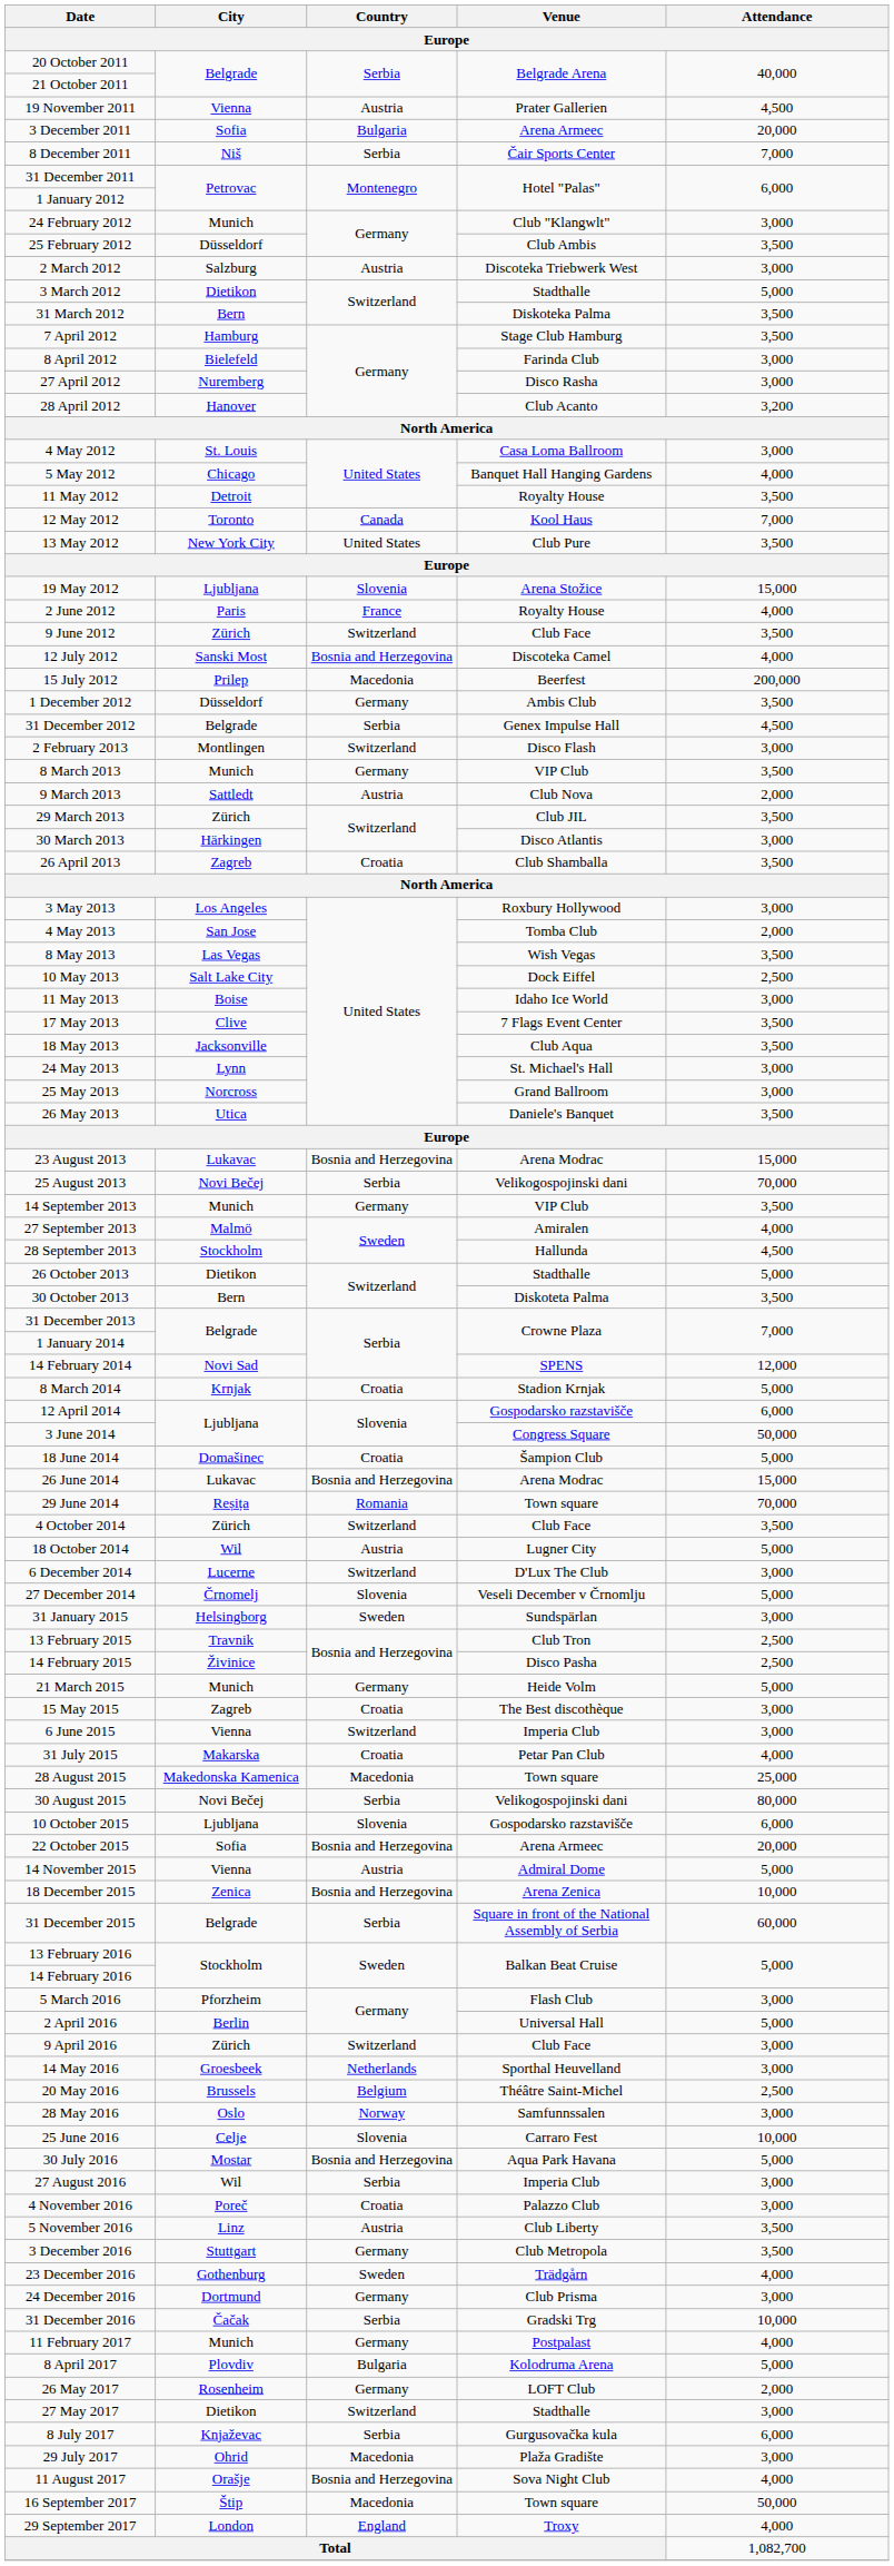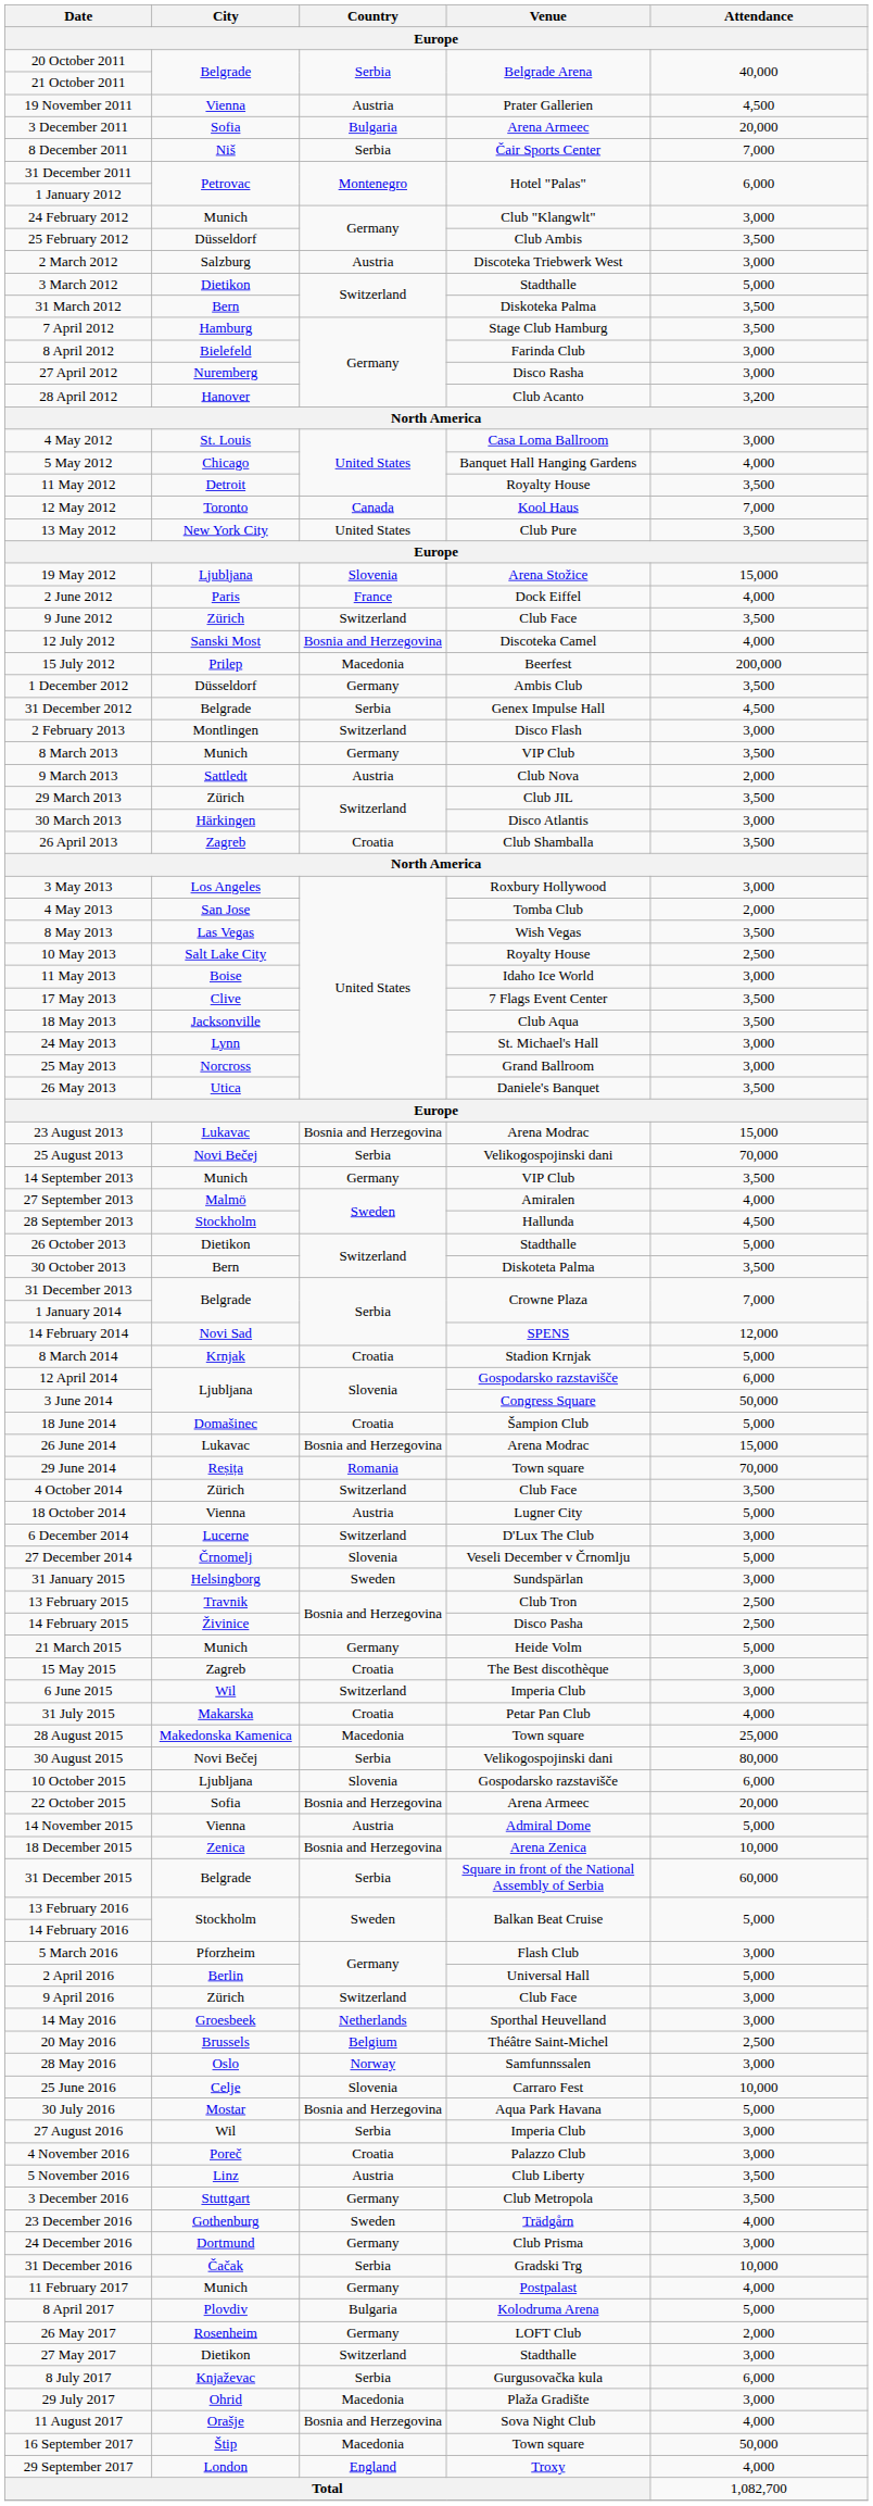 <table class="wikitable" style="text-align:center;">
 <tr>
 <th scope="col" style="width:10em;">Date</th>
 <th scope="col" style="width:10em;">City</th>
 <th scope="col" style="width:10em;">Country</th>
 <th scope="col" style="width:14em;">Venue</th>
 <th scope="col" style="width:15em;">Attendance</th>
 </tr>
 <tr>
 <th colspan="5"><strong>Europe</strong></th>
 </tr>
 <tr>
 <td>20 October 2011</td>
 <td rowspan="2"><a href='#'>Belgrade</a></td>
 <td rowspan="2"><a href='#'>Serbia</a></td>
 <td rowspan="2"><a href='#'>Belgrade Arena</a></td>
 <td rowspan="2">40,000</td>
 </tr>
 <tr>
 <td>21 October 2011</td>
 </tr>
 <tr>
 <td>19 November 2011</td>
 <td><a href='#'>Vienna</a></td>
 <td>Austria</td>
 <td>Prater Gallerien</td>
 <td>4,500</td>
 </tr>
 <tr>
 <td>3 December 2011</td>
 <td><a href='#'>Sofia</a></td>
 <td><a href='#'>Bulgaria</a></td>
 <td><a href='#'>Arena Armeec</a></td>
 <td>20,000</td>
 </tr>
 <tr>
 <td>8 December 2011</td>
 <td><a href='#'>Niš</a></td>
 <td>Serbia</td>
 <td><a href='#'>Čair Sports Center</a></td>
 <td>7,000</td>
 </tr>
 <tr>
 <td>31 December 2011</td>
 <td rowspan="2"><a href='#'>Petrovac</a></td>
 <td rowspan="2"><a href='#'>Montenegro</a></td>
 <td rowspan="2">Hotel "Palas"</td>
 <td rowspan="2">6,000</td>
 </tr>
 <tr>
 <td>1 January 2012</td>
 </tr>
 <tr>
 <td>24 February 2012</td>
 <td>Munich</td>
 <td rowspan="2">Germany</td>
 <td>Club "Klangwlt"</td>
 <td>3,000</td>
 </tr>
 <tr>
 <td>25 February 2012</td>
 <td>Düsseldorf</td>
 <td>Club Ambis</td>
 <td>3,500</td>
 </tr>
 <tr>
 <td>2 March 2012</td>
 <td>Salzburg</td>
 <td>Austria</td>
 <td>Discoteka Triebwerk West</td>
 <td>3,000</td>
 </tr>
 <tr>
 <td>3 March 2012</td>
 <td><a href='#'>Dietikon</a></td>
 <td rowspan="2">Switzerland</td>
 <td>Stadthalle</td>
 <td>5,000</td>
 </tr>
 <tr>
 <td>31 March 2012</td>
 <td><a href='#'>Bern</a></td>
 <td>Diskoteka Palma</td>
 <td>3,500</td>
 </tr>
 <tr>
 <td>7 April 2012</td>
 <td><a href='#'>Hamburg</a></td>
 <td rowspan="4">Germany</td>
 <td>Stage Club Hamburg</td>
 <td>3,500</td>
 </tr>
 <tr>
 <td>8 April 2012</td>
 <td><a href='#'>Bielefeld</a></td>
 <td>Farinda Club</td>
 <td>3,000</td>
 </tr>
 <tr>
 <td>27 April 2012</td>
 <td><a href='#'>Nuremberg</a></td>
 <td>Disco Rasha</td>
 <td>3,000</td>
 </tr>
 <tr>
 <td>28 April 2012</td>
 <td><a href='#'>Hanover</a></td>
 <td>Club Acanto</td>
 <td>3,200</td>
 </tr>
 <tr>
 <th colspan="5"><strong>North America</strong></th>
 </tr>
 <tr>
 <td>4 May 2012</td>
 <td><a href='#'>St. Louis</a></td>
 <td rowspan="3"><a href='#'>United States</a></td>
 <td><a href='#'>Casa Loma Ballroom</a></td>
 <td>3,000</td>
 </tr>
 <tr>
 <td>5 May 2012</td>
 <td><a href='#'>Chicago</a></td>
 <td>Banquet Hall Hanging Gardens</td>
 <td>4,000</td>
 </tr>
 <tr>
 <td>11 May 2012</td>
 <td><a href='#'>Detroit</a></td>
 <td>Royalty House</td>
 <td>3,500</td>
 </tr>
 <tr>
 <td>12 May 2012</td>
 <td><a href='#'>Toronto</a></td>
 <td><a href='#'>Canada</a></td>
 <td><a href='#'>Kool Haus</a></td>
 <td>7,000</td>
 </tr>
 <tr>
 <td>13 May 2012</td>
 <td><a href='#'>New York City</a></td>
 <td>United States</td>
 <td>Club Pure</td>
 <td>3,500</td>
 </tr>
 <tr>
 <th colspan="5"><strong>Europe</strong></th>
 </tr>
 <tr>
 <td>19 May 2012</td>
 <td><a href='#'>Ljubljana</a></td>
 <td><a href='#'>Slovenia</a></td>
 <td><a href='#'>Arena Stožice</a></td>
 <td>15,000</td>
 </tr>
 <tr>
 <td>2 June 2012</td>
 <td><a href='#'>Paris</a></td>
 <td><a href='#'>France</a></td>
-<td>Royalty House</td>
+<td>Dock Eiffel</td>
 <td>4,000</td>
 </tr>
 <tr>
 <td>9 June 2012</td>
 <td><a href='#'>Zürich</a></td>
 <td>Switzerland</td>
 <td>Club Face</td>
 <td>3,500</td>
 </tr>
 <tr>
 <td>12 July 2012</td>
 <td><a href='#'>Sanski Most</a></td>
 <td><a href='#'>Bosnia and Herzegovina</a></td>
 <td>Discoteka Camel</td>
 <td>4,000</td>
 </tr>
 <tr>
 <td>15 July 2012</td>
 <td><a href='#'>Prilep</a></td>
 <td>Macedonia</td>
 <td>Beerfest</td>
 <td>200,000</td>
 </tr>
 <tr>
 <td>1 December 2012</td>
 <td>Düsseldorf</td>
 <td>Germany</td>
 <td>Ambis Club</td>
 <td>3,500</td>
 </tr>
 <tr>
 <td>31 December 2012</td>
 <td>Belgrade</td>
 <td>Serbia</td>
 <td>Genex Impulse Hall</td>
 <td>4,500</td>
 </tr>
 <tr>
 <td>2 February 2013</td>
 <td>Montlingen</td>
 <td>Switzerland</td>
 <td>Disco Flash</td>
 <td>3,000</td>
 </tr>
 <tr>
 <td>8 March 2013</td>
 <td>Munich</td>
 <td>Germany</td>
 <td>VIP Club</td>
 <td>3,500</td>
 </tr>
 <tr>
 <td>9 March 2013</td>
 <td><a href='#'>Sattledt</a></td>
 <td>Austria</td>
 <td>Club Nova</td>
 <td>2,000</td>
 </tr>
 <tr>
 <td>29 March 2013</td>
 <td>Zürich</td>
 <td rowspan="2">Switzerland</td>
 <td>Club JIL</td>
 <td>3,500</td>
 </tr>
 <tr>
 <td>30 March 2013</td>
 <td><a href='#'>Härkingen</a></td>
 <td>Disco Atlantis</td>
 <td>3,000</td>
 </tr>
 <tr>
 <td>26 April 2013</td>
 <td><a href='#'>Zagreb</a></td>
 <td>Croatia</td>
 <td>Club Shamballa</td>
 <td>3,500</td>
 </tr>
 <tr>
 <th colspan="5"><strong>North America</strong></th>
 </tr>
 <tr>
 <td>3 May 2013</td>
 <td><a href='#'>Los Angeles</a></td>
 <td rowspan="10">United States</td>
 <td>Roxbury Hollywood</td>
 <td>3,000</td>
 </tr>
 <tr>
 <td>4 May 2013</td>
 <td><a href='#'>San Jose</a></td>
 <td>Tomba Club</td>
 <td>2,000</td>
 </tr>
 <tr>
 <td>8 May 2013</td>
 <td><a href='#'>Las Vegas</a></td>
 <td>Wish Vegas</td>
 <td>3,500</td>
 </tr>
 <tr>
 <td>10 May 2013</td>
 <td><a href='#'>Salt Lake City</a></td>
-<td>Dock Eiffel</td>
+<td>Royalty House</td>
 <td>2,500</td>
 </tr>
 <tr>
 <td>11 May 2013</td>
 <td><a href='#'>Boise</a></td>
 <td>Idaho Ice World</td>
 <td>3,000</td>
 </tr>
 <tr>
 <td>17 May 2013</td>
 <td><a href='#'>Clive</a></td>
 <td>7 Flags Event Center</td>
 <td>3,500</td>
 </tr>
 <tr>
 <td>18 May 2013</td>
 <td><a href='#'>Jacksonville</a></td>
 <td>Club Aqua</td>
 <td>3,500</td>
 </tr>
 <tr>
 <td>24 May 2013</td>
 <td><a href='#'>Lynn</a></td>
 <td>St. Michael's Hall</td>
 <td>3,000</td>
 </tr>
 <tr>
 <td>25 May 2013</td>
 <td><a href='#'>Norcross</a></td>
 <td>Grand Ballroom</td>
 <td>3,000</td>
 </tr>
 <tr>
 <td>26 May 2013</td>
 <td><a href='#'>Utica</a></td>
 <td>Daniele's Banquet</td>
 <td>3,500</td>
 </tr>
 <tr>
 <th colspan="5"><strong>Europe</strong></th>
 </tr>
 <tr>
 <td>23 August 2013</td>
 <td><a href='#'>Lukavac</a></td>
 <td>Bosnia and Herzegovina</td>
 <td>Arena Modrac</td>
 <td>15,000</td>
 </tr>
 <tr>
 <td>25 August 2013</td>
 <td><a href='#'>Novi Bečej</a></td>
 <td>Serbia</td>
 <td>Velikogospojinski dani</td>
 <td>70,000</td>
 </tr>
 <tr>
 <td>14 September 2013</td>
 <td>Munich</td>
 <td>Germany</td>
 <td>VIP Club</td>
 <td>3,500</td>
 </tr>
 <tr>
 <td>27 September 2013</td>
 <td><a href='#'>Malmö</a></td>
 <td rowspan="2"><a href='#'>Sweden</a></td>
 <td>Amiralen</td>
 <td>4,000</td>
 </tr>
 <tr>
 <td>28 September 2013</td>
 <td><a href='#'>Stockholm</a></td>
 <td>Hallunda</td>
 <td>4,500</td>
 </tr>
 <tr>
 <td>26 October 2013</td>
 <td>Dietikon</td>
 <td rowspan="2">Switzerland</td>
 <td>Stadthalle</td>
 <td>5,000</td>
 </tr>
 <tr>
 <td>30 October 2013</td>
 <td>Bern</td>
 <td>Diskoteta Palma</td>
 <td>3,500</td>
 </tr>
 <tr>
 <td>31 December 2013</td>
 <td rowspan="2">Belgrade</td>
 <td rowspan="3">Serbia</td>
 <td rowspan="2">Crowne Plaza</td>
 <td rowspan="2">7,000</td>
 </tr>
 <tr>
 <td>1 January 2014</td>
 </tr>
 <tr>
 <td>14 February 2014</td>
 <td><a href='#'>Novi Sad</a></td>
 <td><a href='#'>SPENS</a></td>
 <td>12,000</td>
 </tr>
 <tr>
 <td>8 March 2014</td>
 <td><a href='#'>Krnjak</a></td>
 <td>Croatia</td>
 <td>Stadion Krnjak</td>
 <td>5,000</td>
 </tr>
 <tr>
 <td>12 April 2014</td>
 <td rowspan="2">Ljubljana</td>
 <td rowspan="2">Slovenia</td>
 <td><a href='#'>Gospodarsko razstavišče</a></td>
 <td>6,000</td>
 </tr>
 <tr>
 <td>3 June 2014</td>
 <td><a href='#'>Congress Square</a></td>
 <td>50,000</td>
 </tr>
 <tr>
 <td>18 June 2014</td>
 <td><a href='#'>Domašinec</a></td>
 <td>Croatia</td>
 <td>Šampion Club</td>
 <td>5,000</td>
 </tr>
 <tr>
 <td>26 June 2014</td>
 <td>Lukavac</td>
 <td>Bosnia and Herzegovina</td>
 <td>Arena Modrac</td>
 <td>15,000</td>
 </tr>
 <tr>
 <td>29 June 2014</td>
 <td><a href='#'>Reșița</a></td>
 <td><a href='#'>Romania</a></td>
 <td>Town square</td>
 <td>70,000</td>
 </tr>
 <tr>
 <td>4 October 2014</td>
 <td>Zürich</td>
 <td>Switzerland</td>
 <td>Club Face</td>
 <td>3,500</td>
 </tr>
 <tr>
 <td>18 October 2014</td>
-<td><a href='#'>Wil</a></td>
+<td>Vienna</td>
 <td>Austria</td>
 <td>Lugner City</td>
 <td>5,000</td>
 </tr>
 <tr>
 <td>6 December 2014</td>
 <td><a href='#'>Lucerne</a></td>
 <td>Switzerland</td>
 <td>D'Lux The Club</td>
 <td>3,000</td>
 </tr>
 <tr>
 <td>27 December 2014</td>
 <td><a href='#'>Črnomelj</a></td>
 <td>Slovenia</td>
 <td>Veseli December v Črnomlju</td>
 <td>5,000</td>
 </tr>
 <tr>
 <td>31 January 2015</td>
 <td rowspan="1"><a href='#'>Helsingborg</a></td>
 <td rowspan="1">Sweden</td>
 <td>Sundspärlan</td>
 <td>3,000</td>
 </tr>
 <tr>
 <td>13 February 2015</td>
 <td rowspan="1"><a href='#'>Travnik</a></td>
 <td rowspan="2">Bosnia and Herzegovina</td>
 <td>Club Tron</td>
 <td rowspan="1">2,500</td>
 </tr>
 <tr>
 <td>14 February 2015</td>
 <td rowspan="1"><a href='#'>Živinice</a></td>
 <td>Disco Pasha</td>
 <td>2,500</td>
 </tr>
 <tr>
 <td>21 March 2015</td>
 <td rowspan="1">Munich</td>
 <td rowspan="1">Germany</td>
 <td>Heide Volm</td>
 <td rowspan="1">5,000</td>
 </tr>
 <tr>
 <td>15 May 2015</td>
 <td>Zagreb</td>
 <td>Croatia</td>
 <td>The Best discothèque</td>
 <td>3,000</td>
 </tr>
 <tr>
 <td>6 June 2015</td>
-<td>Vienna</td>
+<td><a href='#'>Wil</a></td>
 <td>Switzerland</td>
 <td>Imperia Club</td>
 <td>3,000</td>
 </tr>
 <tr>
 <td>31 July 2015</td>
 <td rowspan="1"><a href='#'>Makarska</a></td>
 <td rowspan="1">Croatia</td>
 <td rowspan="1">Petar Pan Club</td>
 <td rowspan="1">4,000</td>
 </tr>
 <tr>
 <td>28 August 2015</td>
 <td><a href='#'>Makedonska Kamenica</a></td>
 <td>Macedonia</td>
 <td>Town square</td>
 <td>25,000</td>
 </tr>
 <tr>
 <td>30 August 2015</td>
 <td>Novi Bečej</td>
 <td>Serbia</td>
 <td>Velikogospojinski dani</td>
 <td>80,000</td>
 </tr>
 <tr>
 <td>10 October 2015</td>
 <td>Ljubljana</td>
 <td>Slovenia</td>
 <td>Gospodarsko razstavišče</td>
 <td>6,000</td>
 </tr>
 <tr>
 <td>22 October 2015</td>
 <td>Sofia</td>
 <td>Bosnia and Herzegovina</td>
 <td>Arena Armeec</td>
 <td>20,000</td>
 </tr>
 <tr>
 <td>14 November 2015</td>
 <td>Vienna</td>
 <td>Austria</td>
 <td><a href='#'>Admiral Dome</a></td>
 <td>5,000</td>
 </tr>
 <tr>
 <td>18 December 2015</td>
 <td><a href='#'>Zenica</a></td>
 <td>Bosnia and Herzegovina</td>
 <td><a href='#'>Arena Zenica</a></td>
 <td>10,000</td>
 </tr>
 <tr>
 <td>31 December 2015</td>
 <td>Belgrade</td>
 <td>Serbia</td>
 <td><a href='#'>Square in front of the National Assembly of Serbia</a></td>
 <td>60,000</td>
 </tr>
 <tr>
 <td>13 February 2016</td>
 <td rowspan="2">Stockholm</td>
 <td rowspan="2">Sweden</td>
 <td rowspan="2">Balkan Beat Cruise</td>
 <td rowspan="2">5,000</td>
 </tr>
 <tr>
 <td>14 February 2016</td>
 </tr>
 <tr>
 <td>5 March 2016</td>
 <td rowspan="1">Pforzheim</td>
 <td rowspan="2">Germany</td>
 <td rowspan="1">Flash Club</td>
 <td rowspan="1">3,000</td>
 </tr>
 <tr>
 <td>2 April 2016</td>
 <td rowspan="1"><a href='#'>Berlin</a></td>
 <td rowspan="1">Universal Hall</td>
 <td rowspan="1">5,000</td>
 </tr>
 <tr>
 <td>9 April 2016</td>
 <td rowspan="1">Zürich</td>
 <td rowspan="1">Switzerland</td>
 <td rowspan="1">Club Face</td>
 <td rowspan="1">3,000</td>
 </tr>
 <tr>
 <td>14 May 2016</td>
 <td rowspan="1"><a href='#'>Groesbeek</a></td>
 <td rowspan="1"><a href='#'>Netherlands</a></td>
 <td rowspan="1">Sporthal Heuvelland</td>
 <td rowspan="1">3,000</td>
 </tr>
 <tr>
 <td>20 May 2016</td>
 <td rowspan="1"><a href='#'>Brussels</a></td>
 <td rowspan="1"><a href='#'>Belgium</a></td>
 <td rowspan="1">Théâtre Saint-Michel</td>
 <td rowspan="1">2,500</td>
 </tr>
 <tr>
 <td>28 May 2016</td>
 <td rowspan="1"><a href='#'>Oslo</a></td>
 <td rowspan="1"><a href='#'>Norway</a></td>
 <td rowspan="1">Samfunnssalen</td>
 <td rowspan="1">3,000</td>
 </tr>
 <tr>
 <td>25 June 2016</td>
 <td rowspan="1"><a href='#'>Celje</a></td>
 <td rowspan="1">Slovenia</td>
 <td rowspan="1">Carraro Fest</td>
 <td rowspan="1">10,000</td>
 </tr>
 <tr>
 <td>30 July 2016</td>
 <td rowspan="1"><a href='#'>Mostar</a></td>
 <td rowspan="1">Bosnia and Herzegovina</td>
 <td rowspan="1">Aqua Park Havana</td>
 <td rowspan="1">5,000</td>
 </tr>
 <tr>
 <td>27 August 2016</td>
 <td rowspan="1">Wil</td>
 <td>Serbia</td>
 <td rowspan="1">Imperia Club</td>
 <td rowspan="1">3,000</td>
 </tr>
 <tr>
 <td>4 November 2016</td>
 <td rowspan="1"><a href='#'>Poreč</a></td>
 <td rowspan="1">Croatia</td>
 <td rowspan="1">Palazzo Club</td>
 <td rowspan="1">3,000</td>
 </tr>
 <tr>
 <td>5 November 2016</td>
 <td rowspan="1"><a href='#'>Linz</a></td>
 <td rowspan="1">Austria</td>
 <td rowspan="1">Club Liberty</td>
 <td rowspan="1">3,500</td>
 </tr>
 <tr>
 <td>3 December 2016</td>
 <td rowspan="1"><a href='#'>Stuttgart</a></td>
 <td rowspan="1">Germany</td>
 <td rowspan="1">Club Metropola</td>
 <td rowspan="1">3,500</td>
 </tr>
 <tr>
 <td>23 December 2016</td>
 <td rowspan="1"><a href='#'>Gothenburg</a></td>
 <td rowspan="1">Sweden</td>
 <td rowspan="1"><a href='#'>Trädgårn</a></td>
 <td rowspan="1">4,000</td>
 </tr>
 <tr>
 <td>24 December 2016</td>
 <td rowspan="1"><a href='#'>Dortmund</a></td>
 <td rowspan="1">Germany</td>
 <td rowspan="1">Club Prisma</td>
 <td rowspan="1">3,000</td>
 </tr>
 <tr>
 <td>31 December 2016</td>
 <td rowspan="1"><a href='#'>Čačak</a></td>
 <td rowspan="1">Serbia</td>
 <td rowspan="1">Gradski Trg</td>
 <td rowspan="1">10,000</td>
 </tr>
 <tr>
 <td>11 February 2017</td>
 <td rowspan="1">Munich</td>
 <td rowspan="1">Germany</td>
 <td rowspan="1"><a href='#'>Postpalast</a></td>
 <td rowspan="1">4,000</td>
 </tr>
 <tr>
 <td>8 April 2017</td>
 <td rowspan="1"><a href='#'>Plovdiv</a></td>
 <td rowspan="1">Bulgaria</td>
 <td rowspan="1"><a href='#'>Kolodruma Arena</a></td>
 <td rowspan="1">5,000</td>
 </tr>
 <tr>
 <td>26 May 2017</td>
 <td rowspan="1"><a href='#'>Rosenheim</a></td>
 <td rowspan="1">Germany</td>
 <td rowspan="1">LOFT Club</td>
 <td rowspan="1">2,000</td>
 </tr>
 <tr>
 <td>27 May 2017</td>
 <td rowspan="1">Dietikon</td>
 <td rowspan="1">Switzerland</td>
 <td rowspan="1">Stadthalle</td>
 <td rowspan="1">3,000</td>
 </tr>
 <tr>
 <td>8 July 2017</td>
 <td rowspan="1"><a href='#'>Knjaževac</a></td>
 <td rowspan="1">Serbia</td>
 <td rowspan="1">Gurgusovačka kula</td>
 <td rowspan="1">6,000</td>
 </tr>
 <tr>
 <td>29 July 2017</td>
 <td rowspan="1"><a href='#'>Ohrid</a></td>
 <td rowspan="1">Macedonia</td>
 <td rowspan="1">Plaža Gradište</td>
 <td rowspan="1">3,000</td>
 </tr>
 <tr>
 <td>11 August 2017</td>
 <td rowspan="1"><a href='#'>Orašje</a></td>
 <td rowspan="1">Bosnia and Herzegovina</td>
 <td rowspan="1">Sova Night Club</td>
 <td rowspan="1">4,000</td>
 </tr>
 <tr>
 <td>16 September 2017</td>
 <td rowspan="1"><a href='#'>Štip</a></td>
 <td rowspan="1">Macedonia</td>
 <td rowspan="1">Town square</td>
 <td rowspan="1">50,000</td>
 </tr>
 <tr>
 <td>29 September 2017</td>
 <td rowspan="1"><a href='#'>London</a></td>
 <td rowspan="1"><a href='#'>England</a></td>
 <td rowspan="1"><a href='#'>Troxy</a></td>
 <td rowspan="1">4,000</td>
 </tr>
 <tr>
 <th colspan="4">Total</th>
 <td>1,082,700</td>
 </tr>
 <tr>
 </tr>
 </table>
